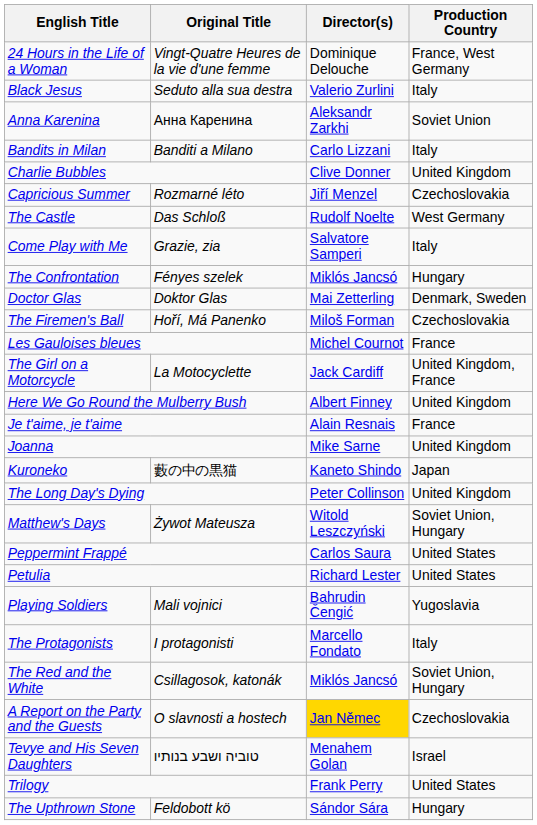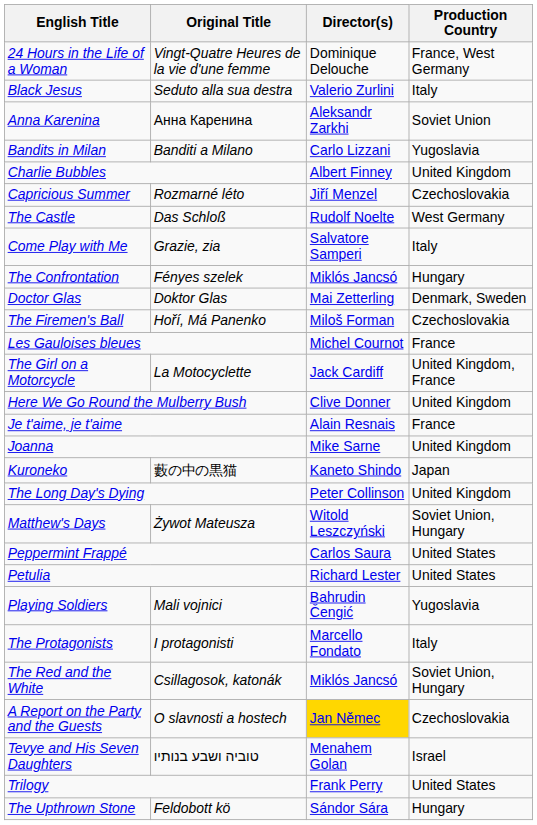 <table class="wikitable">
 <tr>
 <th>English Title</th>
 <th>Original Title</th>
 <th>Director(s)</th>
 <th>Production Country</th>
 </tr>
 <tr>
 <td><em><a href='#'>24 Hours in the Life of a Woman</a></em></td>
 <td><em>Vingt-Quatre Heures de la vie d'une femme</em></td>
 <td>Dominique Delouche</td>
 <td>France, West Germany</td>
 </tr>
 <tr>
 <td><em><a href='#'>Black Jesus</a></em></td>
 <td><em>Seduto alla sua destra</em></td>
 <td><a href='#'>Valerio Zurlini</a></td>
 <td>Italy</td>
 </tr>
 <tr>
 <td><em><a href='#'>Anna Karenina</a></em></td>
 <td>Анна Каренина</td>
 <td><a href='#'>Aleksandr Zarkhi</a></td>
 <td>Soviet Union</td>
 </tr>
 <tr>
 <td><em><a href='#'>Bandits in Milan</a></em></td>
 <td><em>Banditi a Milano</em></td>
 <td><a href='#'>Carlo Lizzani</a></td>
-<td>Italy</td>
+<td>Yugoslavia</td>
 </tr>
 <tr>
 <td colspan="2"><em><a href='#'>Charlie Bubbles</a></em></td>
-<td><a href='#'>Clive Donner</a></td>
+<td><a href='#'>Albert Finney</a></td>
 <td>United Kingdom</td>
 </tr>
 <tr>
 <td><em><a href='#'>Capricious Summer</a></em></td>
 <td><em>Rozmarné léto</em></td>
 <td><a href='#'>Jiří Menzel</a></td>
 <td>Czechoslovakia</td>
 </tr>
 <tr>
 <td><a href='#'><em>The Castle</em></a></td>
 <td><em>Das Schloß</em></td>
 <td><a href='#'>Rudolf Noelte</a></td>
 <td>West Germany</td>
 </tr>
 <tr>
 <td><em><a href='#'>Come Play with Me</a></em></td>
 <td><em>Grazie, zia</em></td>
 <td><a href='#'>Salvatore Samperi</a></td>
 <td>Italy</td>
 </tr>
 <tr>
 <td><em><a href='#'>The Confrontation</a></em></td>
 <td><em>Fényes szelek</em></td>
 <td><a href='#'>Miklós Jancsó</a></td>
 <td>Hungary</td>
 </tr>
 <tr>
 <td><em><a href='#'>Doctor Glas</a></em></td>
 <td><em>Doktor Glas</em></td>
 <td><a href='#'>Mai Zetterling</a></td>
 <td>Denmark, Sweden</td>
 </tr>
 <tr>
 <td><em><a href='#'>The Firemen's Ball</a></em></td>
 <td><em>Hoří, Má Panenko</em></td>
 <td><a href='#'>Miloš Forman</a></td>
 <td>Czechoslovakia</td>
 </tr>
 <tr>
 <td colspan="2"><em><a href='#'>Les Gauloises bleues</a></em></td>
 <td><a href='#'>Michel Cournot</a></td>
 <td>France</td>
 </tr>
 <tr>
 <td><em><a href='#'>The Girl on a Motorcycle</a></em></td>
 <td><em>La Motocyclette</em></td>
 <td><a href='#'>Jack Cardiff</a></td>
 <td>United Kingdom, France</td>
 </tr>
 <tr>
 <td colspan="2"><em><a href='#'>Here We Go Round the Mulberry Bush</a></em></td>
-<td><a href='#'>Albert Finney</a></td>
+<td><a href='#'>Clive Donner</a></td>
 <td>United Kingdom</td>
 </tr>
 <tr>
 <td colspan="2"><em><a href='#'>Je t'aime, je t'aime</a></em></td>
 <td><a href='#'>Alain Resnais</a></td>
 <td>France</td>
 </tr>
 <tr>
 <td colspan="2"><em><a href='#'>Joanna</a></em></td>
 <td><a href='#'>Mike Sarne</a></td>
 <td>United Kingdom</td>
 </tr>
 <tr>
 <td><em><a href='#'>Kuroneko</a></em></td>
 <td>藪の中の黒猫</td>
 <td><a href='#'>Kaneto Shindo</a></td>
 <td>Japan</td>
 </tr>
 <tr>
 <td colspan="2"><em><a href='#'>The Long Day's Dying</a></em></td>
 <td><a href='#'>Peter Collinson</a></td>
 <td>United Kingdom</td>
 </tr>
 <tr>
 <td><em><a href='#'>Matthew's Days</a></em></td>
 <td><em>Żywot Mateusza</em></td>
 <td><a href='#'>Witold Leszczyński</a></td>
 <td>Soviet Union, Hungary</td>
 </tr>
 <tr>
 <td colspan="2"><em><a href='#'>Peppermint Frappé</a></em></td>
 <td><a href='#'>Carlos Saura</a></td>
 <td>United States</td>
 </tr>
 <tr>
 <td colspan="2"><em><a href='#'>Petulia</a></em></td>
 <td><a href='#'>Richard Lester</a></td>
 <td>United States</td>
 </tr>
 <tr>
 <td><em><a href='#'>Playing Soldiers</a></em></td>
 <td><em>Mali vojnici</em></td>
 <td><a href='#'>Bahrudin Čengić</a></td>
 <td>Yugoslavia</td>
 </tr>
 <tr>
 <td><em><a href='#'>The Protagonists</a></em></td>
 <td><em>I protagonisti</em></td>
 <td><a href='#'>Marcello Fondato</a></td>
 <td>Italy</td>
 </tr>
 <tr>
 <td><em><a href='#'>The Red and the White</a></em></td>
 <td><em>Csillagosok, katonák</em></td>
 <td><a href='#'>Miklós Jancsó</a></td>
 <td>Soviet Union, Hungary</td>
 </tr>
 <tr>
 <td><em><a href='#'>A Report on the Party and the Guests</a></em></td>
 <td><em>O slavnosti a hostech</em></td>
 <td style="background: gold;"><a href='#'>Jan Němec</a></td>
 <td>Czechoslovakia</td>
 </tr>
 <tr>
 <td><em><a href='#'>Tevye and His Seven Daughters</a></em></td>
 <td>טוביה ושבע בנותיו</td>
 <td><a href='#'>Menahem Golan</a></td>
 <td>Israel</td>
 </tr>
 <tr>
 <td colspan="2"><em><a href='#'>Trilogy</a></em></td>
 <td><a href='#'>Frank Perry</a></td>
 <td>United States</td>
 </tr>
 <tr>
 <td><em><a href='#'>The Upthrown Stone</a></em></td>
 <td><em>Feldobott kö</em></td>
 <td><a href='#'>Sándor Sára</a></td>
 <td>Hungary</td>
 </tr>
 </table>
